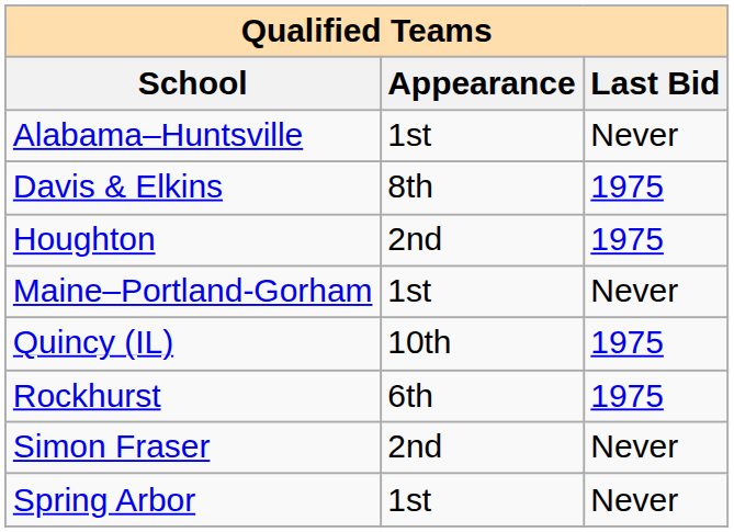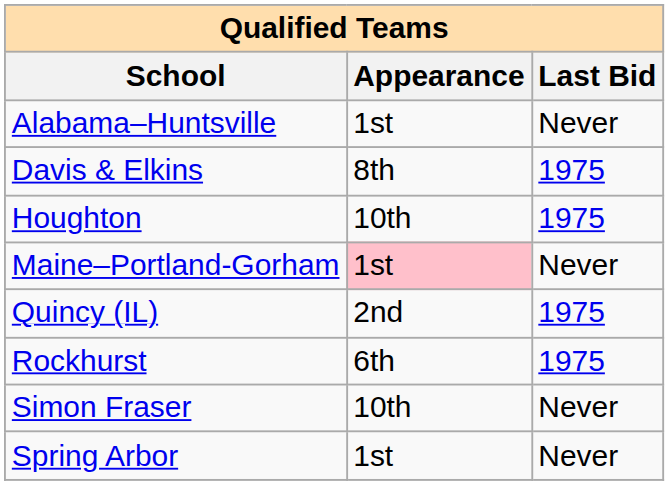 <table class="wikitable">
 <tr>
 <th colspan="5" style="background:#ffdead;">Qualified Teams</th>
 </tr>
 <tr>
 <th>School</th>
 <th>Appearance</th>
 <th>Last Bid</th>
 </tr>
 <tr>
 <td><a href='#'>Alabama–Huntsville</a></td>
 <td>1st</td>
 <td>Never</td>
 </tr>
 <tr>
 <td><a href='#'>Davis & Elkins</a></td>
 <td>8th</td>
 <td><a href='#'>1975</a></td>
 </tr>
 <tr>
 <td><a href='#'>Houghton</a></td>
-<td>2nd</td>
+<td>10th</td>
 <td><a href='#'>1975</a></td>
 </tr>
 <tr>
 <td><a href='#'>Maine–Portland-Gorham</a></td>
-<td>1st</td>
+<td style="background: pink;">1st</td>
 <td>Never</td>
 </tr>
 <tr>
 <td><a href='#'>Quincy (IL)</a></td>
-<td>10th</td>
+<td>2nd</td>
 <td><a href='#'>1975</a></td>
 </tr>
 <tr>
 <td><a href='#'>Rockhurst</a></td>
 <td>6th</td>
 <td><a href='#'>1975</a></td>
 </tr>
 <tr>
 <td><a href='#'>Simon Fraser</a></td>
-<td>2nd</td>
+<td>10th</td>
 <td>Never</td>
 </tr>
 <tr>
 <td><a href='#'>Spring Arbor</a></td>
 <td>1st</td>
 <td>Never</td>
 </tr>
 </table>
